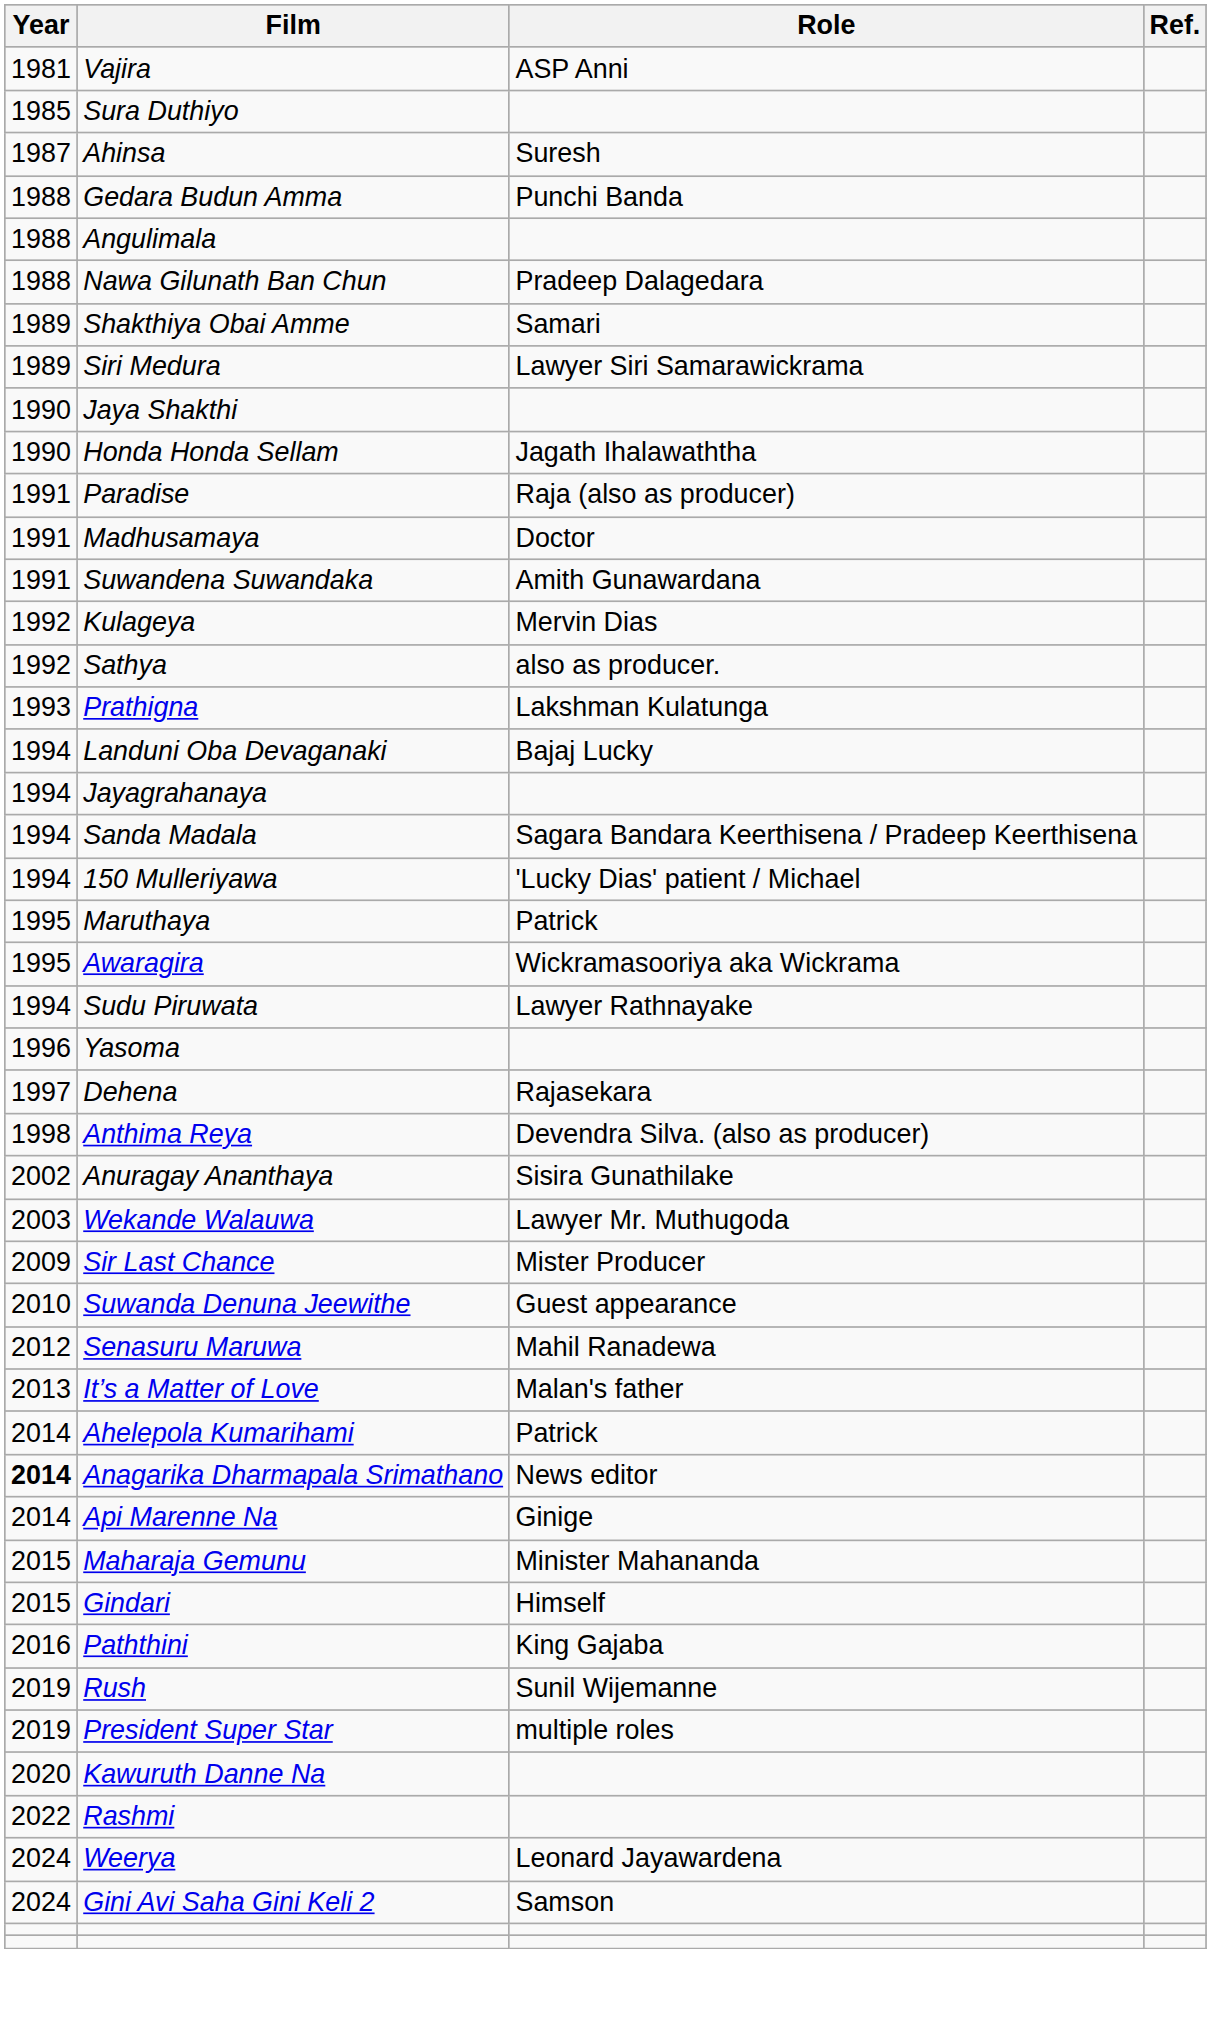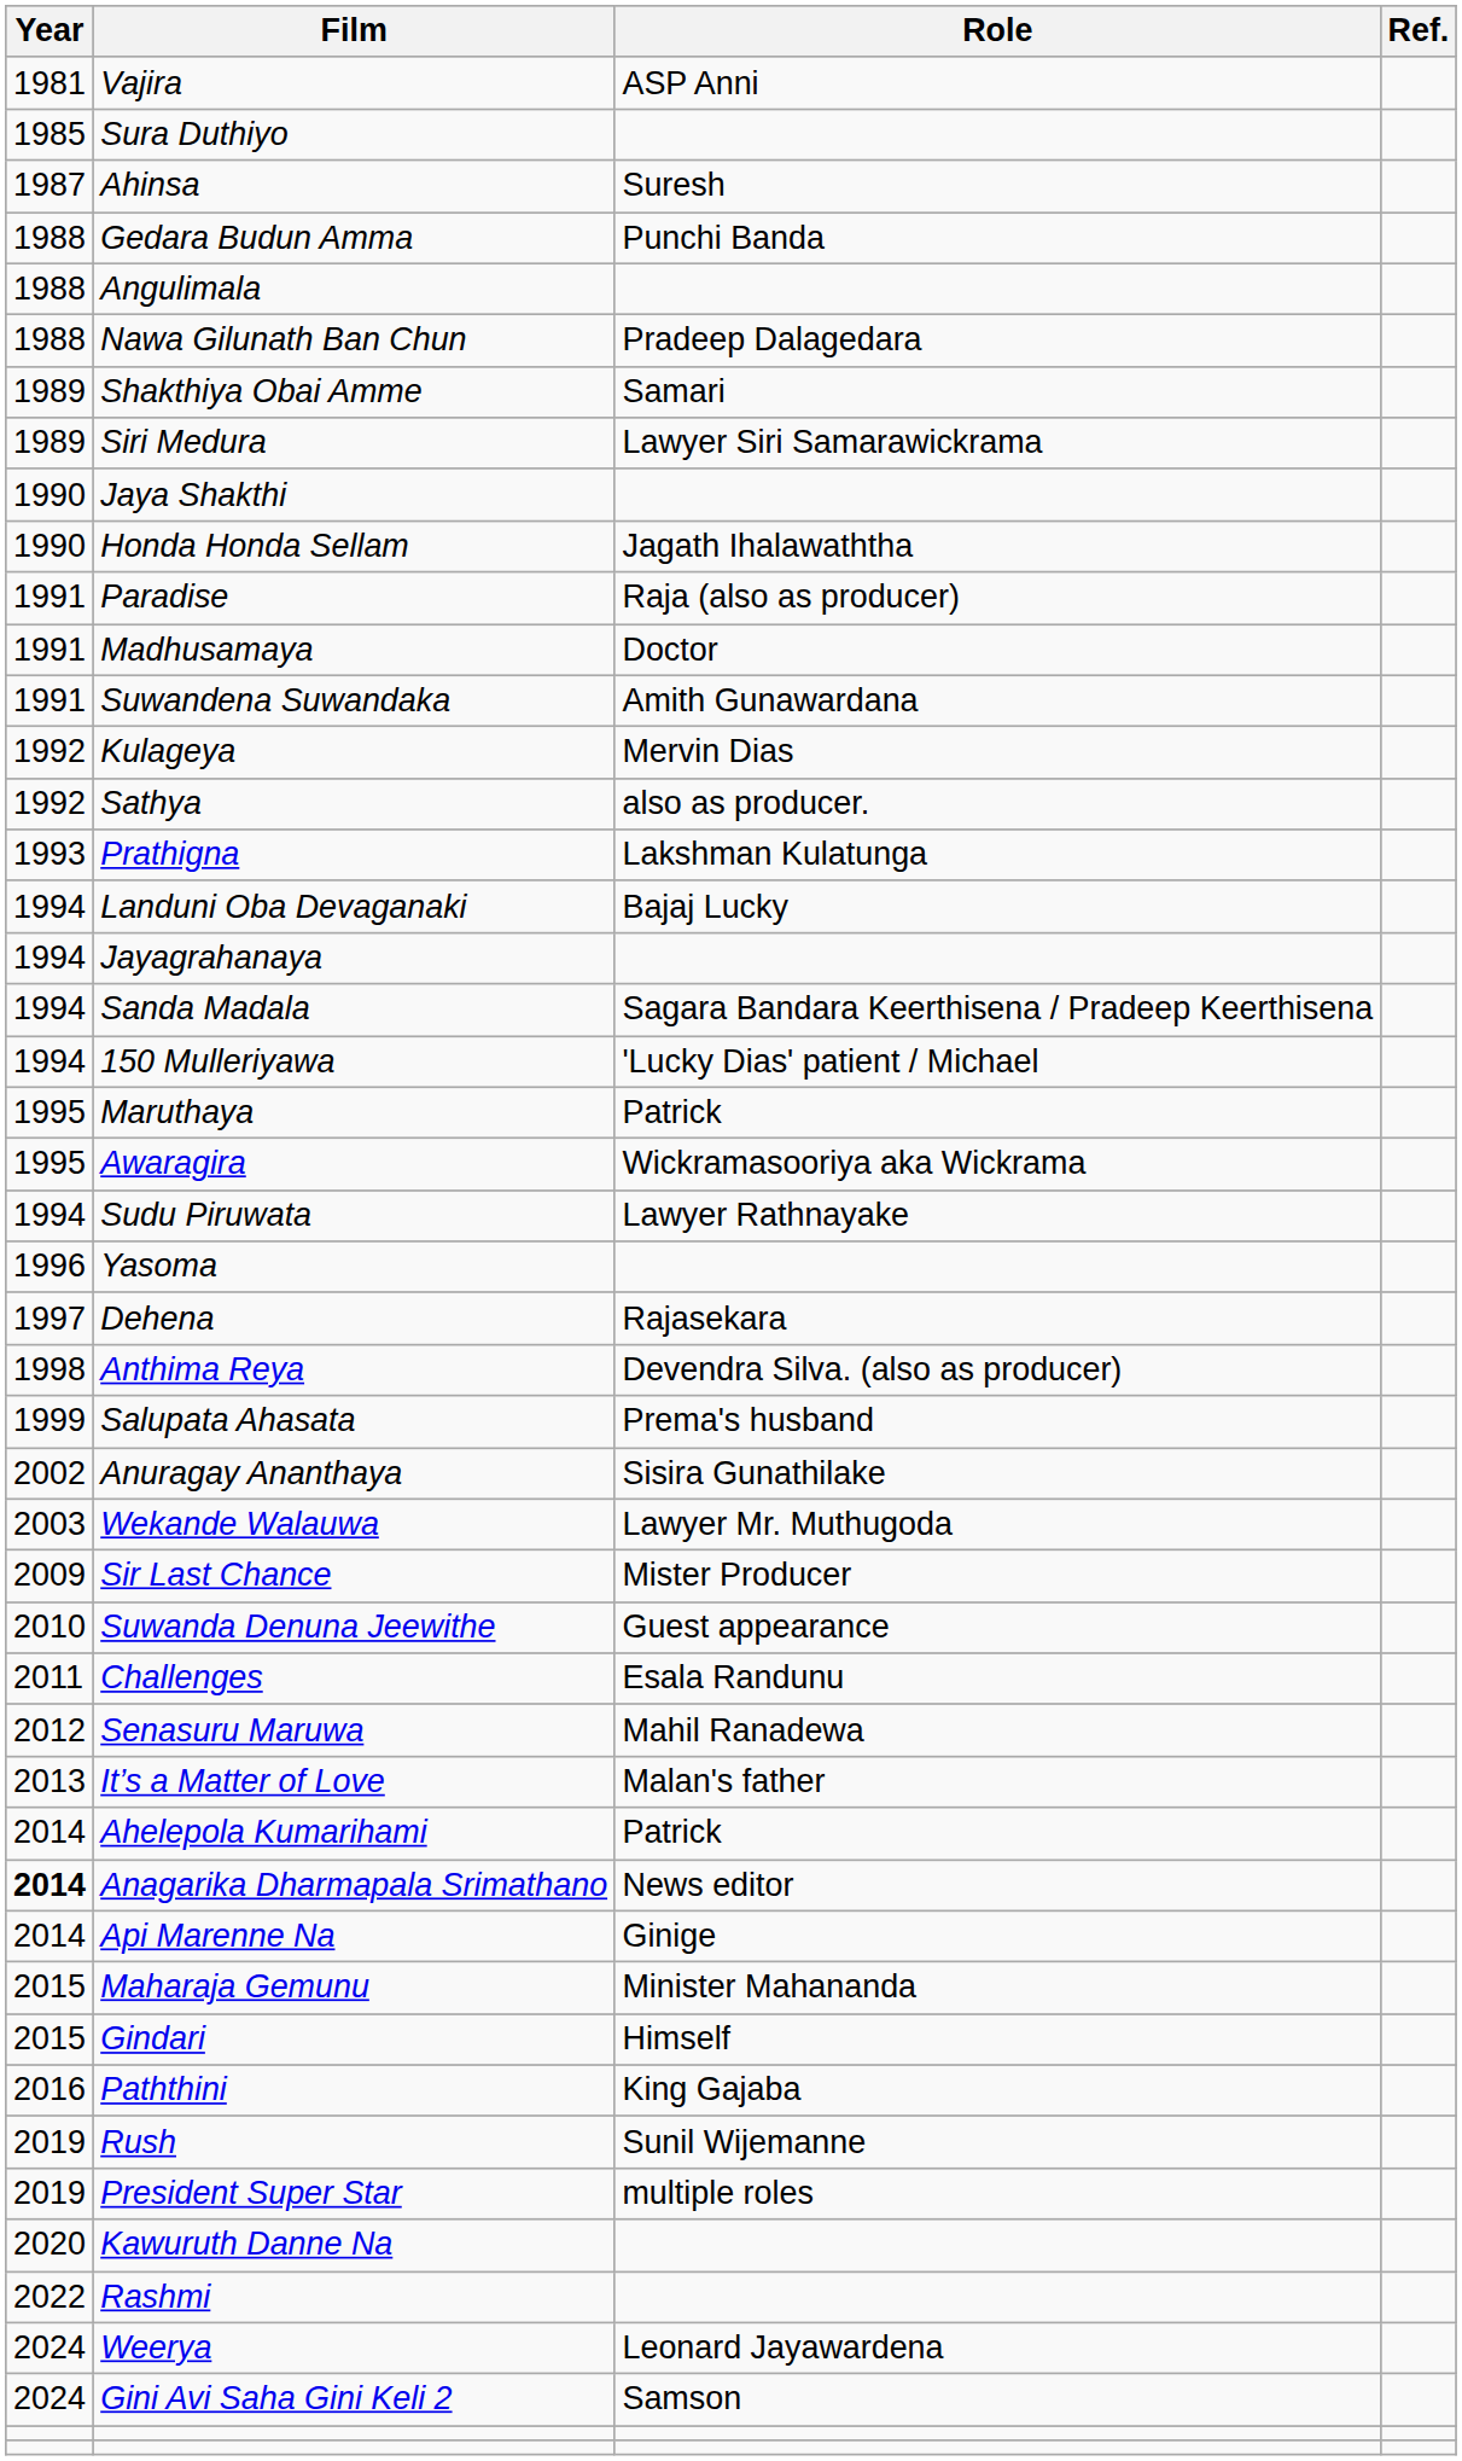 <table class="wikitable">
 <tr>
 <th>Year</th>
 <th>Film</th>
 <th>Role</th>
 <th>Ref.</th>
 </tr>
 <tr>
 <td>1981</td>
 <td><em>Vajira</em></td>
 <td>ASP Anni</td>
 <td></td>
 </tr>
 <tr>
 <td>1985</td>
 <td><em>Sura Duthiyo</em></td>
 <td></td>
 <td></td>
 </tr>
 <tr>
 <td>1987</td>
 <td><em>Ahinsa</em></td>
 <td>Suresh</td>
 <td></td>
 </tr>
 <tr>
 <td>1988</td>
 <td><em>Gedara Budun Amma</em></td>
 <td>Punchi Banda</td>
 <td></td>
 </tr>
 <tr>
 <td>1988</td>
 <td><em>Angulimala</em></td>
 <td></td>
 <td></td>
 </tr>
 <tr>
 <td>1988</td>
 <td><em>Nawa Gilunath Ban Chun</em></td>
 <td>Pradeep Dalagedara</td>
 <td></td>
 </tr>
 <tr>
 <td>1989</td>
 <td><em>Shakthiya Obai Amme</em></td>
 <td>Samari</td>
 <td></td>
 </tr>
 <tr>
 <td>1989</td>
 <td><em>Siri Medura</em></td>
 <td>Lawyer Siri Samarawickrama</td>
 <td></td>
 </tr>
 <tr>
 <td>1990</td>
 <td><em>Jaya Shakthi</em></td>
 <td></td>
 <td></td>
 </tr>
 <tr>
 <td>1990</td>
 <td><em>Honda Honda Sellam</em></td>
 <td>Jagath Ihalawaththa</td>
 <td></td>
 </tr>
 <tr>
 <td>1991</td>
 <td><em>Paradise</em></td>
 <td>Raja (also as producer)</td>
 <td></td>
 </tr>
 <tr>
 <td>1991</td>
 <td><em>Madhusamaya</em></td>
 <td>Doctor</td>
 <td></td>
 </tr>
 <tr>
 <td>1991</td>
 <td><em>Suwandena Suwandaka</em></td>
 <td>Amith Gunawardana</td>
 <td></td>
 </tr>
 <tr>
 <td>1992</td>
 <td><em>Kulageya</em></td>
 <td>Mervin Dias</td>
 <td></td>
 </tr>
 <tr>
 <td>1992</td>
 <td><em>Sathya</em></td>
 <td>also as producer.</td>
 <td></td>
 </tr>
 <tr>
 <td>1993</td>
 <td><em><a href='#'>Prathigna</a></em></td>
 <td>Lakshman Kulatunga</td>
 <td></td>
 </tr>
 <tr>
 <td>1994</td>
 <td><em>Landuni Oba Devaganaki</em></td>
 <td>Bajaj Lucky</td>
 <td></td>
 </tr>
 <tr>
 <td>1994</td>
 <td><em>Jayagrahanaya</em></td>
 <td></td>
 <td></td>
 </tr>
 <tr>
 <td>1994</td>
 <td><em>Sanda Madala</em></td>
 <td>Sagara Bandara Keerthisena / Pradeep Keerthisena</td>
 <td></td>
 </tr>
 <tr>
 <td>1994</td>
 <td><em>150 Mulleriyawa</em></td>
 <td>'Lucky Dias' patient / Michael</td>
 <td></td>
 </tr>
 <tr>
 <td>1995</td>
 <td><em>Maruthaya</em></td>
 <td>Patrick</td>
 <td></td>
 </tr>
 <tr>
 <td>1995</td>
 <td><em><a href='#'>Awaragira</a></em></td>
 <td>Wickramasooriya aka Wickrama</td>
 <td></td>
 </tr>
 <tr>
 <td>1994</td>
 <td><em>Sudu Piruwata</em></td>
 <td>Lawyer Rathnayake</td>
 <td></td>
 </tr>
 <tr>
 <td>1996</td>
 <td><em>Yasoma</em></td>
 <td></td>
 <td></td>
 </tr>
 <tr>
 <td>1997</td>
 <td><em>Dehena</em></td>
 <td>Rajasekara</td>
 <td></td>
 </tr>
 <tr>
 <td>1998</td>
 <td><em><a href='#'>Anthima Reya</a></em></td>
 <td>Devendra Silva. (also as producer)</td>
 <td></td>
 </tr>
 <tr>
+<td>1999</td>
+<td><em>Salupata Ahasata</em></td>
+<td>Prema's husband</td>
+<td></td>
+</tr>
+<tr>
 <td>2002</td>
 <td><em>Anuragay Ananthaya</em></td>
 <td>Sisira Gunathilake</td>
 <td></td>
 </tr>
 <tr>
 <td>2003</td>
 <td><em><a href='#'>Wekande Walauwa</a></em></td>
 <td>Lawyer Mr. Muthugoda</td>
 <td></td>
 </tr>
 <tr>
 <td>2009</td>
 <td><em><a href='#'>Sir Last Chance</a></em></td>
 <td>Mister Producer</td>
 <td></td>
 </tr>
 <tr>
 <td>2010</td>
 <td><em><a href='#'>Suwanda Denuna Jeewithe</a></em></td>
 <td>Guest appearance</td>
+<td></td>
+</tr>
+<tr>
+<td>2011</td>
+<td><em><a href='#'>Challenges</a></em></td>
+<td>Esala Randunu</td>
 <td></td>
 </tr>
 <tr>
 <td>2012</td>
 <td><em><a href='#'>Senasuru Maruwa</a></em></td>
 <td>Mahil Ranadewa</td>
 <td></td>
 </tr>
 <tr>
 <td>2013</td>
 <td><em><a href='#'>It’s a Matter of Love</a></em></td>
 <td>Malan's father</td>
 <td></td>
 </tr>
 <tr>
 <td>2014</td>
 <td><em><a href='#'>Ahelepola Kumarihami</a></em></td>
 <td>Patrick</td>
 <td></td>
 </tr>
 <tr>
 <td><strong>2014</strong></td>
 <td><em><a href='#'>Anagarika Dharmapala Srimathano</a></em></td>
 <td>News editor</td>
 <td></td>
 </tr>
 <tr>
 <td>2014</td>
 <td><em><a href='#'>Api Marenne Na</a></em></td>
 <td>Ginige</td>
 <td></td>
 </tr>
 <tr>
 <td>2015</td>
 <td><em><a href='#'>Maharaja Gemunu</a></em></td>
 <td>Minister Mahananda</td>
 <td></td>
 </tr>
 <tr>
 <td>2015</td>
 <td><em><a href='#'>Gindari</a></em></td>
 <td>Himself</td>
 <td></td>
 </tr>
 <tr>
 <td>2016</td>
 <td><em><a href='#'>Paththini</a></em></td>
 <td>King Gajaba</td>
 <td></td>
 </tr>
 <tr>
 <td>2019</td>
 <td><em><a href='#'>Rush</a></em></td>
 <td>Sunil Wijemanne</td>
 <td></td>
 </tr>
 <tr>
 <td>2019</td>
 <td><em><a href='#'>President Super Star</a></em></td>
 <td>multiple roles</td>
 <td></td>
 </tr>
 <tr>
 <td>2020</td>
 <td><em><a href='#'>Kawuruth Danne Na</a></em></td>
 <td></td>
 <td></td>
 </tr>
 <tr>
 <td>2022</td>
 <td><em><a href='#'>Rashmi</a></em></td>
 <td></td>
 <td></td>
 </tr>
 <tr>
 <td>2024</td>
 <td><em><a href='#'>Weerya</a></em></td>
 <td>Leonard Jayawardena</td>
 <td></td>
 </tr>
 <tr>
 <td>2024</td>
 <td><em><a href='#'>Gini Avi Saha Gini Keli 2</a></em></td>
 <td>Samson</td>
 <td></td>
 </tr>
 <tr>
 <td></td>
 <td></td>
 <td></td>
 <td></td>
 </tr>
 <tr>
 <td></td>
 <td></td>
 <td></td>
 <td></td>
 </tr>
 </table>
